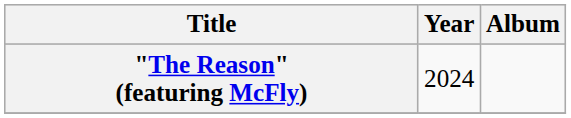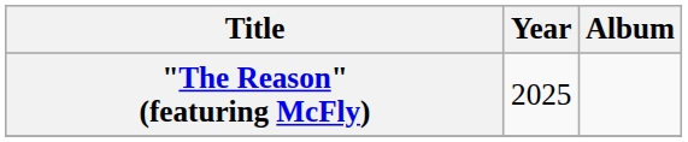 <table class="wikitable plainrowheaders" style="text-align:center;" border="1">
 <tr>
 <th scope="col" rowspan="1" style="width:16em;">Title</th>
 <th scope="col" rowspan="1" style="width:1em;">Year</th>
 <th scope="col" rowspan="1">Album</th>
 </tr>
 <tr>
 <th scope="row">"<a href='#'>The Reason</a>"<br><span>(featuring <a href='#'>McFly</a>)</span></th>
-<td>2024</td>
+<td>2025</td>
 <td></td>
 </tr>
 <tr>
 </tr>
 </table>
